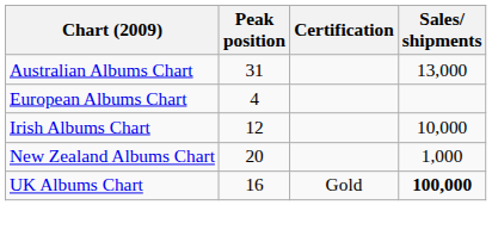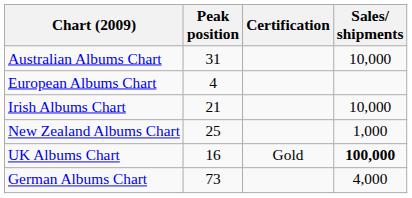 <table class="wikitable">
 <tr>
 <th align="left">Chart (2009)</th>
 <th align="left">Peak<br>position</th>
 <th align="left">Certification</th>
 <th align="left">Sales/<br>shipments</th>
 </tr>
 <tr>
 <td align="left"><a href='#'>Australian Albums Chart</a></td>
 <td style="text-align:center;">31</td>
 <td style="text-align:center;"></td>
-<td style="text-align:center;">13,000</td>
+<td style="text-align:center;">10,000</td>
 </tr>
 <tr>
 <td align="left"><a href='#'>European Albums Chart</a></td>
 <td style="text-align:center;">4</td>
 <td style="text-align:center;"></td>
 <td style="text-align:center;"></td>
 </tr>
 <tr>
 <td align="left"><a href='#'>Irish Albums Chart</a></td>
-<td style="text-align:center;">12</td>
+<td style="text-align:center;">21</td>
 <td style="text-align:center;"></td>
 <td style="text-align:center;">10,000</td>
 </tr>
 <tr>
 <td><a href='#'>New Zealand Albums Chart</a></td>
-<td style="text-align:center;">20</td>
+<td style="text-align:center;">25</td>
 <td style="text-align:center;"></td>
 <td style="text-align:center;">1,000</td>
 </tr>
 <tr>
 <td align="left"><a href='#'>UK Albums Chart</a></td>
 <td style="text-align:center;">16</td>
 <td style="text-align:center;">Gold</td>
 <td style="text-align:center;"><strong>100,000</strong></td>
 </tr>
+<tr>
+<td align="left"><a href='#'>German Albums Chart</a></td>
+<td style="text-align:center;">73</td>
+<td style="text-align:center;"></td>
+<td style="text-align:center;">4,000</td>
+</tr>
 </table>
